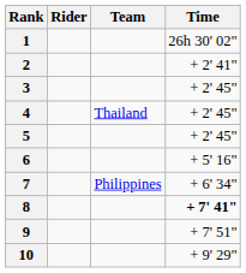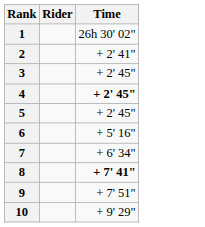 <table class="wikitable" margin-bottom:0;">
 <tr>
 <th scope="col">Rank</th>
 <th scope="col">Rider</th>
-<th scope="col">Team</th>
 <th scope="col">Time</th>
 </tr>
 <tr>
 <th scope="row">1</th>
 <td> </td>
-<td></td>
 <td align="right">26h 30' 02"</td>
 </tr>
 <tr>
 <th scope="row">2</th>
-<td></td>
 <td></td>
 <td align="right">+ 2' 41"</td>
 </tr>
 <tr>
 <th scope="row">3</th>
 <td></td>
-<td></td>
 <td align="right">+ 2' 45"</td>
 </tr>
 <tr>
 <th scope="row">4</th>
 <td></td>
-<td><a href='#'>Thailand</a></td>
-<td align="right">+ 2' 45"</td>
+<td align="right"><strong>+ 2' 45"</strong></td>
 </tr>
 <tr>
 <th scope="row">5</th>
-<td></td>
 <td></td>
 <td align="right">+ 2' 45"</td>
 </tr>
 <tr>
 <th scope="row">6</th>
 <td></td>
-<td></td>
 <td align="right">+ 5' 16"</td>
 </tr>
 <tr>
 <th scope="row">7</th>
 <td></td>
-<td><a href='#'>Philippines</a></td>
 <td align="right">+ 6' 34"</td>
 </tr>
 <tr>
 <th scope="row">8</th>
-<td></td>
 <td></td>
 <td align="right"><strong>+ 7' 41"</strong></td>
 </tr>
 <tr>
 <th scope="row">9</th>
 <td></td>
-<td></td>
 <td align="right">+ 7' 51"</td>
 </tr>
 <tr>
 <th scope="row">10</th>
 <td></td>
-<td></td>
 <td align="right">+ 9' 29"</td>
 </tr>
 </table>
